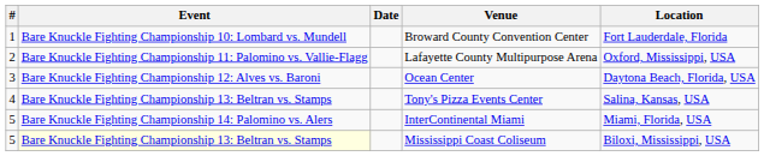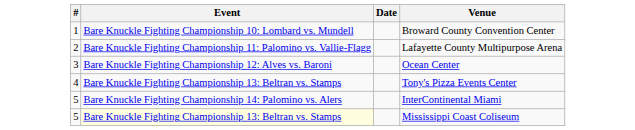 <table class="sortable wikitable succession-box" style="margin:1.0em auto; font-size:90%;">
 <tr>
 <th scope="col">#</th>
 <th scope="col">Event</th>
 <th scope="col">Date</th>
 <th scope="col">Venue</th>
-<th scope="col">Location</th>
 </tr>
 <tr>
 <td>1</td>
 <td><a href='#'>Bare Knuckle Fighting Championship 10: Lombard vs. Mundell</a></td>
 <td></td>
 <td>Broward County Convention Center</td>
-<td> <a href='#'>Fort Lauderdale, Florida</a></td>
 </tr>
 <tr>
 <td>2</td>
 <td><a href='#'>Bare Knuckle Fighting Championship 11: Palomino vs. Vallie-Flagg</a></td>
 <td></td>
 <td>Lafayette County Multipurpose Arena</td>
-<td> <a href='#'>Oxford, Mississippi</a>, <a href='#'>USA</a></td>
 </tr>
 <tr>
 <td>3</td>
 <td><a href='#'>Bare Knuckle Fighting Championship 12: Alves vs. Baroni</a></td>
 <td></td>
 <td><a href='#'>Ocean Center</a></td>
-<td> <a href='#'>Daytona Beach, Florida</a>, <a href='#'>USA</a></td>
 </tr>
 <tr>
 <td>4</td>
 <td><a href='#'>Bare Knuckle Fighting Championship 13: Beltran vs. Stamps</a></td>
 <td></td>
 <td><a href='#'>Tony's Pizza Events Center</a></td>
-<td> <a href='#'>Salina, Kansas</a>, <a href='#'>USA</a></td>
 </tr>
 <tr>
 <td>5</td>
 <td><a href='#'>Bare Knuckle Fighting Championship 14: Palomino vs. Alers</a></td>
 <td></td>
 <td><a href='#'>InterContinental Miami</a></td>
-<td> <a href='#'>Miami, Florida</a>, <a href='#'>USA</a></td>
 </tr>
 <tr>
 <td>5</td>
 <td style="background: lightyellow;"><a href='#'>Bare Knuckle Fighting Championship 13: Beltran vs. Stamps</a></td>
 <td></td>
 <td><a href='#'>Mississippi Coast Coliseum</a></td>
-<td> <a href='#'>Biloxi, Mississippi</a>, <a href='#'>USA</a></td>
 </tr>
 </table>
